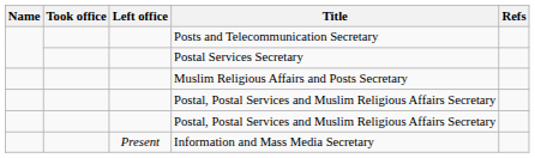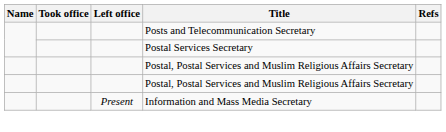 <table class="wikitable plainrowheaders sortable" style="font-size:90%; text-align:left;">
 <tr>
 <th scope=col>Name</th>
 <th scope=col>Took office</th>
 <th scope=col>Left office</th>
 <th scope=col>Title</th>
 <th scope=col class=unsortable>Refs</th>
 </tr>
 <tr>
 <td rowspan=2></td>
 <td align=center></td>
 <td align=center></td>
 <td>Posts and Telecommunication Secretary</td>
 <td align=center></td>
 </tr>
 <tr>
 <td align=center></td>
 <td align=center></td>
 <td>Postal Services Secretary</td>
 <td align=center></td>
 </tr>
 <tr>
 <td></td>
 <td align=center></td>
 <td align=center></td>
-<td>Muslim Religious Affairs and Posts Secretary</td>
-<td align=center></td>
-</tr>
-<tr>
-<td></td>
-<td align=center></td>
-<td align=center></td>
 <td>Postal, Postal Services and Muslim Religious Affairs Secretary</td>
 <td align=center></td>
 </tr>
 <tr>
 <td></td>
 <td align=center></td>
 <td align=center></td>
 <td>Postal, Postal Services and Muslim Religious Affairs Secretary</td>
 <td></td>
 </tr>
 <tr>
 <td></td>
 <td align=center></td>
 <td align=center><em>Present</em></td>
 <td>Information and Mass Media Secretary</td>
 <td align=center></td>
 </tr>
 </table>
